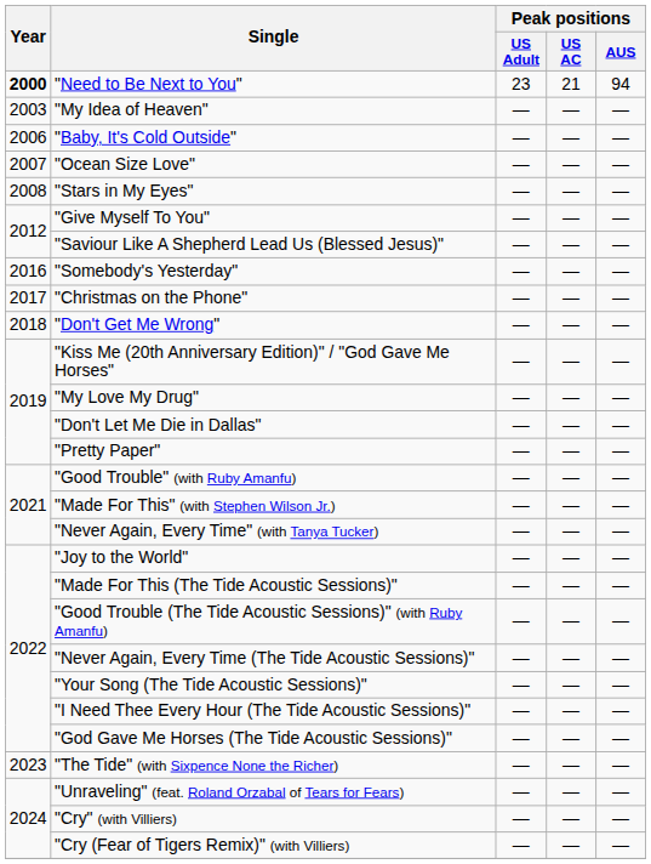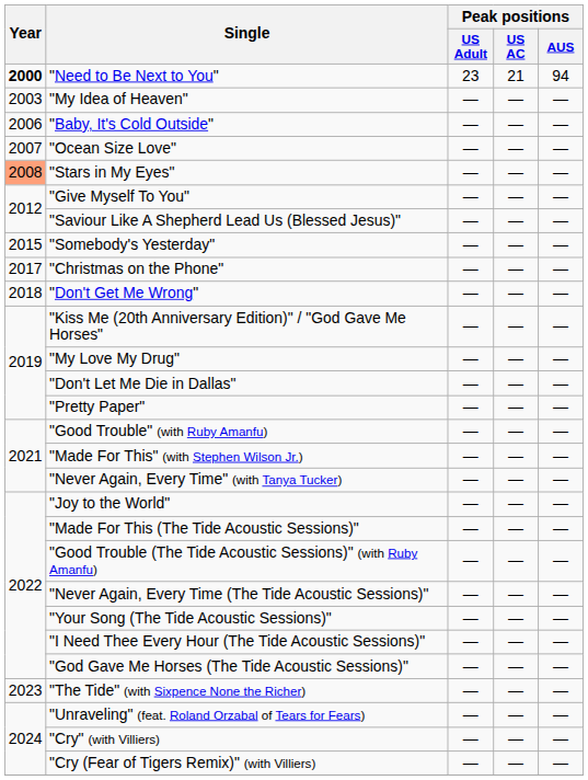 <table class="wikitable"  style="text-align:center;">
 <tr>
 <th rowspan="2">Year</th>
 <th rowspan="2">Single</th>
 <th colspan="3">Peak positions</th>
 </tr>
 <tr>
 <th scope="col" style="width:3em; font-size:85%"><a href='#'>US Adult</a></th>
 <th scope="col" style="width:3em; font-size:85%"><a href='#'>US AC</a></th>
 <th scope="col" style="width:3em; font-size:85%"><a href='#'>AUS</a><br></th>
 </tr>
 <tr>
 <td><strong>2000</strong></td>
 <td align="left">"<a href='#'>Need to Be Next to You</a>"</td>
 <td>23</td>
 <td>21</td>
 <td>94</td>
 </tr>
 <tr>
 <td>2003</td>
 <td align="left">"My Idea of Heaven"</td>
 <td>—</td>
 <td>—</td>
 <td>—</td>
 </tr>
 <tr>
 <td>2006</td>
 <td align="left">"<a href='#'>Baby, It's Cold Outside</a>"</td>
 <td>—</td>
 <td>—</td>
 <td>—</td>
 </tr>
 <tr>
 <td>2007</td>
 <td align="left">"Ocean Size Love"</td>
 <td>—</td>
 <td>—</td>
 <td>—</td>
 </tr>
 <tr>
-<td>2008</td>
+<td style="background: lightsalmon;">2008</td>
 <td align="left">"Stars in My Eyes"</td>
 <td>—</td>
 <td>—</td>
 <td>—</td>
 </tr>
 <tr>
 <td rowspan="2">2012</td>
 <td align="left">"Give Myself To You"</td>
 <td>—</td>
 <td>—</td>
 <td>—</td>
 </tr>
 <tr>
 <td align="left">"Saviour Like A Shepherd Lead Us (Blessed Jesus)"</td>
 <td>—</td>
 <td>—</td>
 <td>—</td>
 </tr>
 <tr>
-<td>2016</td>
+<td>2015</td>
 <td align="left">"Somebody's Yesterday"</td>
 <td>—</td>
 <td>—</td>
 <td>—</td>
 </tr>
 <tr>
 <td>2017</td>
 <td align="left">"Christmas on the Phone"</td>
 <td>—</td>
 <td>—</td>
 <td>—</td>
 </tr>
 <tr>
 <td>2018</td>
 <td align="left">"<a href='#'>Don't Get Me Wrong</a>"</td>
 <td>—</td>
 <td>—</td>
 <td>—</td>
 </tr>
 <tr>
 <td rowspan="4">2019</td>
 <td align="left">"Kiss Me (20th Anniversary Edition)" / "God Gave Me Horses"</td>
 <td>—</td>
 <td>—</td>
 <td>—</td>
 </tr>
 <tr>
 <td align="left">"My Love My Drug"</td>
 <td>—</td>
 <td>—</td>
 <td>—</td>
 </tr>
 <tr>
 <td align="left">"Don't Let Me Die in Dallas"</td>
 <td>—</td>
 <td>—</td>
 <td>—</td>
 </tr>
 <tr>
 <td align="left">"Pretty Paper"</td>
 <td>—</td>
 <td>—</td>
 <td>—</td>
 </tr>
 <tr>
 <td rowspan="3">2021</td>
 <td align="left">"Good Trouble" <small>(with <a href='#'>Ruby Amanfu</a>)</small></td>
 <td>—</td>
 <td>—</td>
 <td>—</td>
 </tr>
 <tr>
 <td align="left">"Made For This" <small>(with <a href='#'>Stephen Wilson Jr.</a>)</small></td>
 <td>—</td>
 <td>—</td>
 <td>—</td>
 </tr>
 <tr>
 <td align="left">"Never Again, Every Time" <small>(with <a href='#'>Tanya Tucker</a>)</small></td>
 <td>—</td>
 <td>—</td>
 <td>—</td>
 </tr>
 <tr>
 <td rowspan="7">2022</td>
 <td align="left">"Joy to the World"</td>
 <td>—</td>
 <td>—</td>
 <td>—</td>
 </tr>
 <tr>
 <td align="left">"Made For This (The Tide Acoustic Sessions)"</td>
 <td>—</td>
 <td>—</td>
 <td>—</td>
 </tr>
 <tr>
 <td align="left">"Good Trouble (The Tide Acoustic Sessions)" <small>(with <a href='#'>Ruby Amanfu</a>)</small></td>
 <td>—</td>
 <td>—</td>
 <td>—</td>
 </tr>
 <tr>
 <td align="left">"Never Again, Every Time (The Tide Acoustic Sessions)"</td>
 <td>—</td>
 <td>—</td>
 <td>—</td>
 </tr>
 <tr>
 <td align="left">"Your Song (The Tide Acoustic Sessions)"</td>
 <td>—</td>
 <td>—</td>
 <td>—</td>
 </tr>
 <tr>
 <td align="left">"I Need Thee Every Hour (The Tide Acoustic Sessions)"</td>
 <td>—</td>
 <td>—</td>
 <td>—</td>
 </tr>
 <tr>
 <td align="left">"God Gave Me Horses (The Tide Acoustic Sessions)"</td>
 <td>—</td>
 <td>—</td>
 <td>—</td>
 </tr>
 <tr>
 <td>2023</td>
 <td align="left">"The Tide" <small>(with <a href='#'>Sixpence None the Richer</a>)</small></td>
 <td>—</td>
 <td>—</td>
 <td>—</td>
 </tr>
 <tr>
 <td rowspan="3">2024</td>
 <td align="left">"Unraveling" <small>(feat. <a href='#'>Roland Orzabal</a> of <a href='#'>Tears for Fears</a>)</small></td>
 <td>—</td>
 <td>—</td>
 <td>—</td>
 </tr>
 <tr>
 <td align="left">"Cry" <small>(with Villiers)</small></td>
 <td>—</td>
 <td>—</td>
 <td>—</td>
 </tr>
 <tr>
 <td align="left">"Cry (Fear of Tigers Remix)" <small>(with Villiers)</small></td>
 <td>—</td>
 <td>—</td>
 <td>—</td>
 </tr>
 <tr>
 </tr>
 </table>
